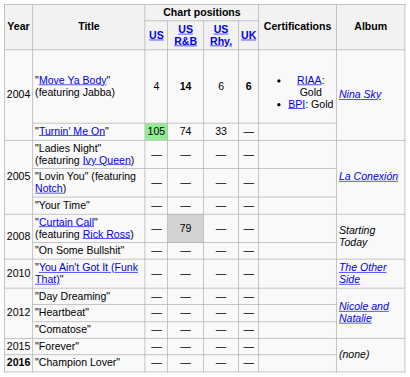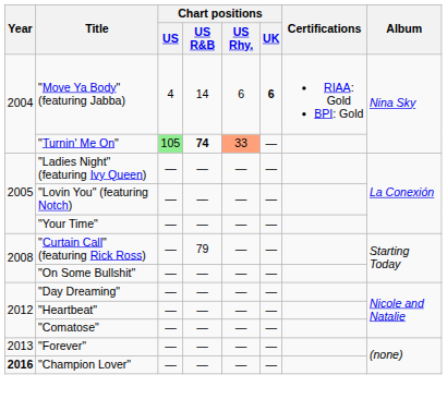 <table class="wikitable plainrowheaders" style="text-align:center;">
 <tr>
 <th rowspan="2">Year</th>
 <th rowspan="2">Title</th>
 <th colspan="4">Chart positions</th>
 <th rowspan="2">Certifications</th>
 <th rowspan="2">Album</th>
 </tr>
 <tr>
 <th><a href='#'>US</a><br></th>
 <th><a href='#'>US R&B</a><br></th>
 <th><a href='#'>US Rhy.</a><br></th>
 <th><a href='#'>UK</a><br></th>
 </tr>
 <tr>
 <td rowspan="2">2004</td>
 <td style="text-align: left">"<a href='#'>Move Ya Body</a>" (featuring Jabba)</td>
 <td>4</td>
-<td><strong>14</strong></td>
+<td>14</td>
 <td>6</td>
 <td><strong>6</strong></td>
 <td><br><ul><li><a href='#'>RIAA</a>: Gold</li><li><a href='#'>BPI</a>: Gold</li></ul></td>
 <td style="text-align: left" rowspan="2"><em><a href='#'>Nina Sky</a></em></td>
 </tr>
 <tr>
 <td style="text-align: left">"<a href='#'>Turnin' Me On</a>"</td>
 <td style="background: lightgreen;">105</td>
-<td>74</td>
-<td>33</td>
+<td><strong>74</strong></td>
+<td style="background: lightsalmon;">33</td>
 <td>—</td>
 <td></td>
 </tr>
 <tr>
 <td rowspan="3">2005</td>
 <td style="text-align: left">"Ladies Night" (featuring <a href='#'>Ivy Queen</a>)</td>
 <td>—</td>
 <td>—</td>
 <td>—</td>
 <td>—</td>
 <td></td>
 <td style="text-align: left" rowspan="3"><em><a href='#'>La Conexión</a></em></td>
 </tr>
 <tr>
 <td style="text-align: left">"Lovin You" (featuring <a href='#'>Notch</a>)</td>
 <td>—</td>
 <td>—</td>
 <td>—</td>
 <td>—</td>
 <td></td>
 </tr>
 <tr>
 <td style="text-align: left">"Your Time"</td>
 <td>—</td>
 <td>—</td>
 <td>—</td>
 <td>—</td>
 <td></td>
 </tr>
 <tr>
 <td rowspan="2">2008</td>
 <td style="text-align: left">"<a href='#'>Curtain Call</a>" (featuring <a href='#'>Rick Ross</a>)</td>
 <td>—</td>
-<td style="background: lightgrey;">79</td>
+<td>79</td>
 <td>—</td>
 <td>—</td>
 <td></td>
 <td style="text-align: left" rowspan="2"><em>Starting Today</em></td>
 </tr>
 <tr>
 <td style="text-align: left">"On Some Bullshit"</td>
 <td>—</td>
 <td>—</td>
 <td>—</td>
 <td>—</td>
 <td></td>
-</tr>
-<tr>
-<td>2010</td>
-<td style="text-align: left">"<a href='#'>You Ain't Got It (Funk That)</a>"</td>
-<td>—</td>
-<td>—</td>
-<td>—</td>
-<td>—</td>
-<td></td>
-<td style="text-align: left"><em><a href='#'>The Other Side</a></em></td>
 </tr>
 <tr>
 <td rowspan="3">2012</td>
 <td style="text-align: left">"Day Dreaming"</td>
 <td>—</td>
 <td>—</td>
 <td>—</td>
 <td>—</td>
 <td></td>
 <td style="text-align: left" rowspan="3"><em><a href='#'>Nicole and Natalie</a></em></td>
 </tr>
 <tr>
 <td style="text-align: left">"Heartbeat"</td>
 <td>—</td>
 <td>—</td>
 <td>—</td>
 <td>—</td>
 <td></td>
 </tr>
 <tr>
 <td style="text-align: left">"Comatose"</td>
 <td>—</td>
 <td>—</td>
 <td>—</td>
 <td>—</td>
 <td></td>
 </tr>
 <tr>
-<td>2015</td>
+<td>2013</td>
 <td style="text-align: left">"Forever"</td>
 <td>—</td>
 <td>—</td>
 <td>—</td>
 <td>—</td>
 <td></td>
 <td style="text-align: left" rowspan="2"><em>(none)</em></td>
 </tr>
 <tr>
 <td><strong>2016</strong></td>
 <td style="text-align: left">"Champion Lover"</td>
 <td>—</td>
 <td>—</td>
 <td>—</td>
 <td>—</td>
 <td></td>
 </tr>
 </table>
